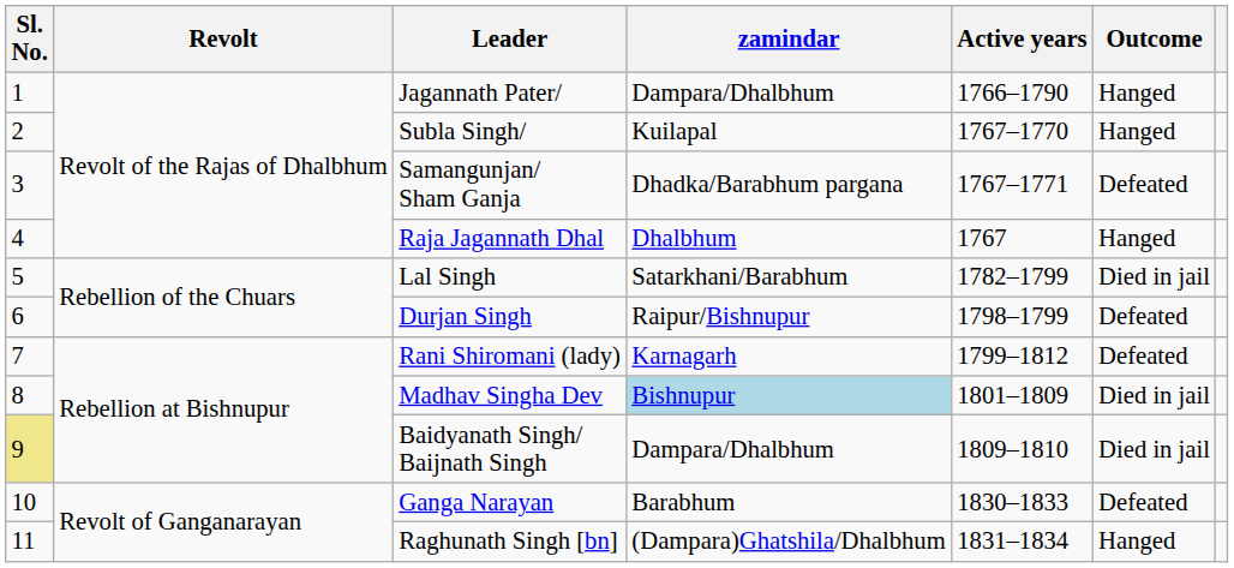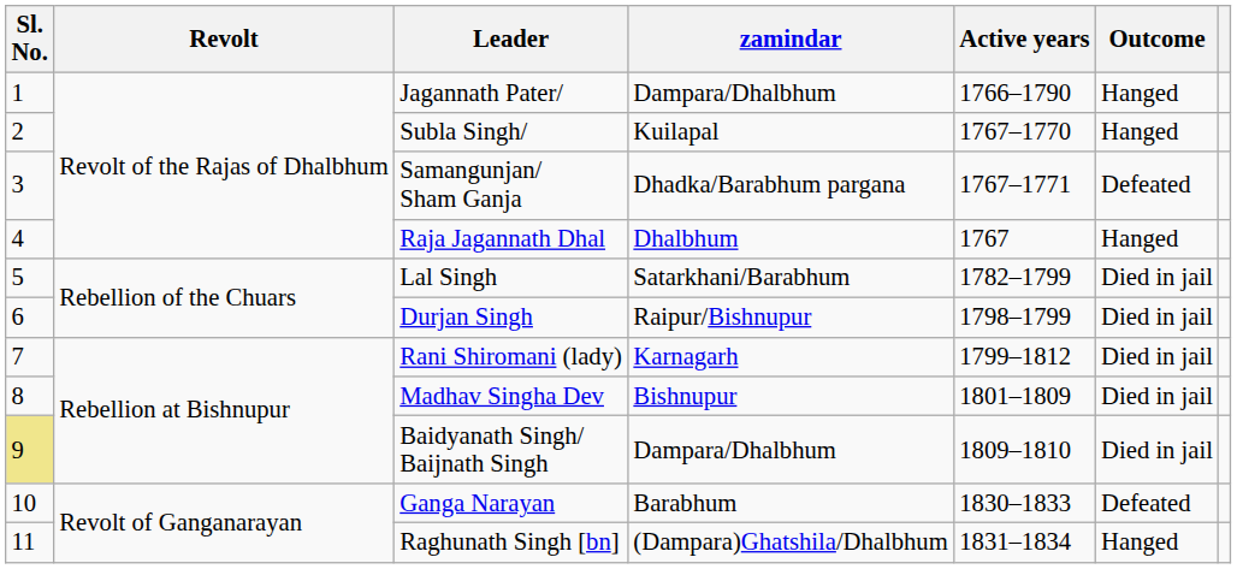 <table class="wikitable">
 <tr>
 <th>Sl.<br> No.</th>
 <th>Revolt</th>
 <th>Leader</th>
 <th><a href='#'>zamindar</a></th>
 <th>Active years</th>
 <th>Outcome</th>
 <th></th>
 </tr>
 <tr>
 <td>1</td>
 <td rowspan="4">Revolt of the Rajas of Dhalbhum</td>
 <td>Jagannath Pater/<br></td>
 <td>Dampara/Dhalbhum</td>
 <td>1766–1790</td>
 <td>Hanged</td>
 <td></td>
 </tr>
 <tr>
 <td>2</td>
 <td>Subla Singh/</td>
 <td>Kuilapal</td>
 <td>1767–1770</td>
 <td>Hanged</td>
 <td></td>
 </tr>
 <tr>
 <td>3</td>
 <td>Samangunjan/<br>Sham Ganja</td>
 <td>Dhadka/Barabhum pargana</td>
 <td>1767–1771</td>
 <td>Defeated</td>
 <td></td>
 </tr>
 <tr>
 <td>4</td>
 <td><a href='#'>Raja Jagannath Dhal</a></td>
 <td><a href='#'>Dhalbhum</a></td>
 <td>1767</td>
 <td>Hanged</td>
 <td></td>
 </tr>
 <tr>
 <td>5</td>
 <td rowspan="2">Rebellion of  the Chuars</td>
 <td>Lal Singh</td>
 <td>Satarkhani/Barabhum</td>
 <td>1782–1799</td>
 <td>Died in jail</td>
 <td></td>
 </tr>
 <tr>
 <td>6</td>
 <td><a href='#'>Durjan Singh</a></td>
 <td>Raipur/<a href='#'>Bishnupur</a></td>
 <td>1798–1799</td>
-<td>Defeated</td>
+<td>Died in jail</td>
 <td></td>
 </tr>
 <tr>
 <td>7</td>
 <td rowspan="3">Rebellion at  Bishnupur</td>
 <td><a href='#'>Rani Shiromani</a> (lady)</td>
 <td><a href='#'>Karnagarh</a></td>
 <td>1799–1812</td>
-<td>Defeated</td>
+<td>Died in jail</td>
 <td></td>
 </tr>
 <tr>
 <td>8</td>
 <td><a href='#'>Madhav Singha Dev</a></td>
-<td style="background: lightblue;"><a href='#'>Bishnupur</a></td>
+<td><a href='#'>Bishnupur</a></td>
 <td>1801–1809</td>
 <td>Died in jail</td>
 <td></td>
 </tr>
 <tr>
 <td style="background: khaki;">9</td>
 <td>Baidyanath Singh/<br>Baijnath Singh</td>
 <td>Dampara/Dhalbhum</td>
 <td>1809–1810</td>
 <td>Died in jail</td>
 <td></td>
 </tr>
 <tr>
 <td>10</td>
 <td rowspan="2">Revolt of Ganganarayan</td>
 <td><a href='#'>Ganga Narayan</a></td>
 <td>Barabhum</td>
 <td>1830–1833</td>
 <td>Defeated</td>
 <td></td>
 </tr>
 <tr>
 <td>11</td>
 <td>Raghunath Singh [<a href='#'>bn</a>]</td>
 <td>(Dampara)<a href='#'>Ghatshila</a>/Dhalbhum</td>
 <td>1831–1834</td>
 <td>Hanged</td>
 <td></td>
 </tr>
 </table>
